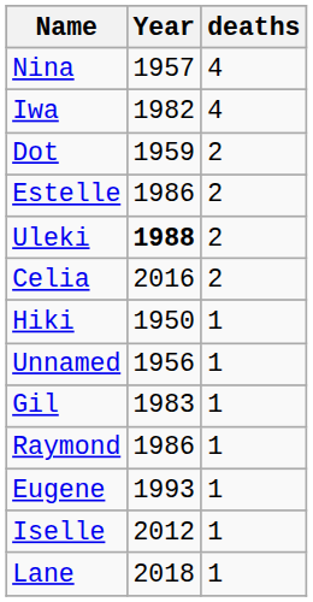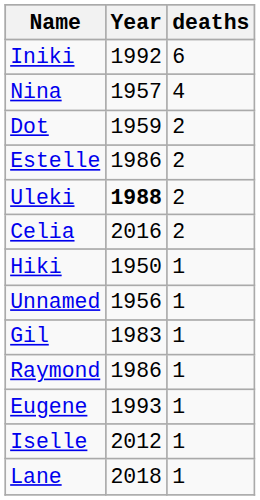 <table class="wikitable" style="margin:1em auto;">
 <tr bgcolor="#CCCCCC">
 <th>Name</th>
 <th>Year</th>
 <th> deaths</th>
 </tr>
 <tr>
+<td><a href='#'>Iniki</a></td>
+<td>1992</td>
+<td>6</td>
+</tr>
+<tr>
 <td><a href='#'>Nina</a></td>
 <td>1957</td>
-<td>4</td>
-</tr>
-<tr>
-<td><a href='#'>Iwa</a></td>
-<td>1982</td>
 <td>4</td>
 </tr>
 <tr>
 <td><a href='#'>Dot</a></td>
 <td>1959</td>
 <td>2</td>
 </tr>
 <tr>
 <td><a href='#'>Estelle</a></td>
 <td>1986</td>
 <td>2</td>
 </tr>
 <tr>
 <td><a href='#'>Uleki</a></td>
 <td><strong>1988</strong></td>
 <td>2</td>
 </tr>
 <tr>
 <td><a href='#'>Celia</a></td>
 <td>2016</td>
 <td>2</td>
 </tr>
 <tr>
 <td><a href='#'>Hiki</a></td>
 <td>1950</td>
 <td>1</td>
 </tr>
 <tr>
 <td><a href='#'>Unnamed</a></td>
 <td>1956</td>
 <td>1</td>
 </tr>
 <tr>
 <td><a href='#'>Gil</a></td>
 <td>1983</td>
 <td>1</td>
 </tr>
 <tr>
 <td><a href='#'>Raymond</a></td>
 <td>1986</td>
 <td>1</td>
 </tr>
 <tr>
 <td><a href='#'>Eugene</a></td>
 <td>1993</td>
 <td>1</td>
 </tr>
 <tr>
 <td><a href='#'>Iselle</a></td>
 <td>2012</td>
 <td>1</td>
 </tr>
 <tr>
 <td><a href='#'>Lane</a></td>
 <td>2018</td>
 <td>1</td>
 </tr>
 </table>
